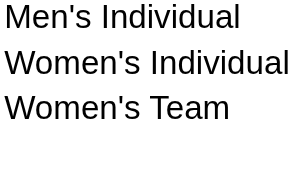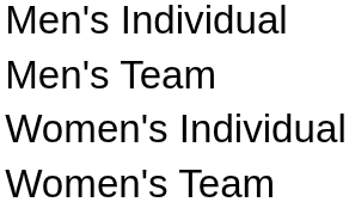 <table>
 <tr>
 <td>Men's Individual</td>
+<td></td>
+<td></td>
+<td></td>
+</tr>
+<tr>
+<td>Men's Team</td>
 <td></td>
 <td></td>
 <td></td>
 </tr>
 <tr>
 <td>Women's Individual</td>
 <td></td>
 <td></td>
 <td></td>
 </tr>
 <tr>
 <td>Women's Team</td>
 <td></td>
 <td></td>
 <td></td>
 </tr>
 </table>
